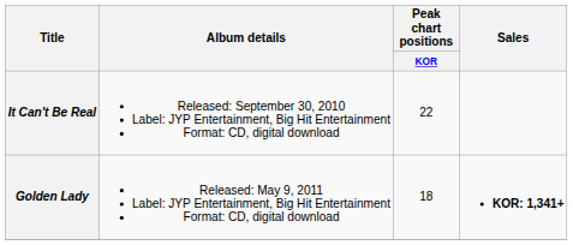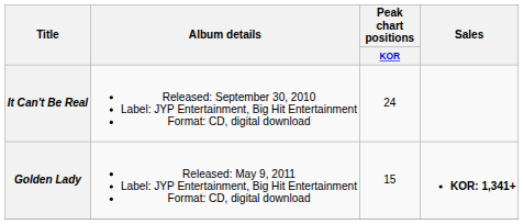 <table class="wikitable plainrowheaders" style="text-align:center;">
 <tr>
 <th scope="col" rowspan="2">Title</th>
 <th scope="col" rowspan="2">Album details</th>
 <th scope="col" colspan="1" style="width:5em;">Peak chart positions</th>
 <th scope="col" rowspan="2">Sales</th>
 </tr>
 <tr>
 <th><small><a href='#'>KOR</a></small><br></th>
 </tr>
 <tr>
 <th scope="row"><em>It Can't Be Real</em></th>
 <td><br><ul><li>Released: September 30, 2010</li><li>Label: JYP Entertainment, Big Hit Entertainment</li><li>Format: CD, digital download</li></ul></td>
-<td>22</td>
+<td>24</td>
 <td></td>
 </tr>
 <tr>
 <th scope="row"><em>Golden Lady</em></th>
 <td><br><ul><li>Released: May 9, 2011</li><li>Label: JYP Entertainment, Big Hit Entertainment</li><li>Format: CD, digital download</li></ul></td>
-<td>18</td>
+<td>15</td>
 <td><strong><br><ul><li>KOR: 1,341+</li></ul></strong></td>
 </tr>
 <tr>
 </tr>
 </table>
